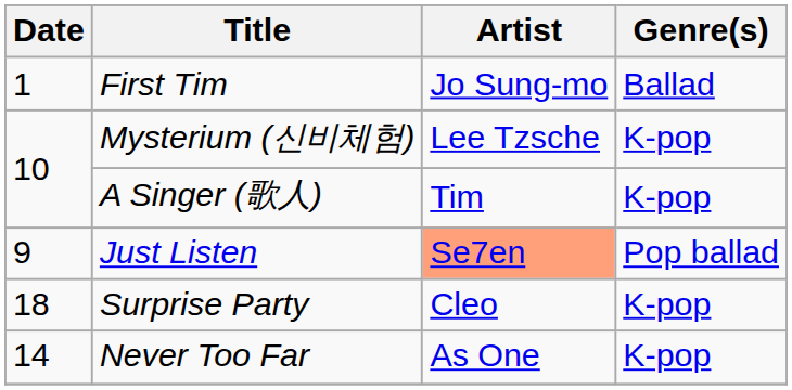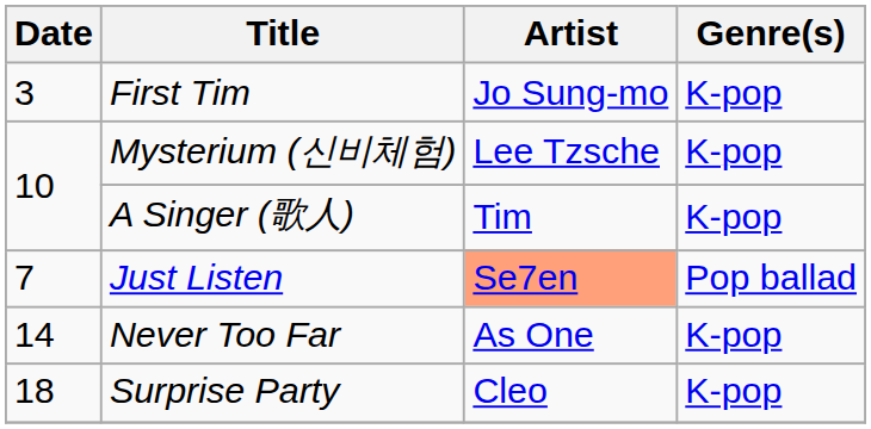 <table class="wikitable" style="text-align: left;">
 <tr>
 <th>Date</th>
 <th>Title</th>
 <th>Artist</th>
 <th>Genre(s)</th>
 </tr>
 <tr>
-<td>1</td>
+<td>3</td>
 <td><em>First Tim</em></td>
 <td><a href='#'>Jo Sung-mo</a></td>
-<td><a href='#'>Ballad</a></td>
+<td><a href='#'>K-pop</a></td>
 </tr>
 <tr>
 <td rowspan="2">10</td>
 <td><em>Mysterium (신비체험)</em></td>
 <td><a href='#'>Lee Tzsche</a></td>
 <td><a href='#'>K-pop</a></td>
 </tr>
 <tr>
 <td><em>A Singer (歌人)</em></td>
 <td><a href='#'>Tim</a></td>
 <td><a href='#'>K-pop</a></td>
 </tr>
 <tr>
-<td rowspan="1">9</td>
+<td rowspan="1">7</td>
 <td><em><a href='#'>Just Listen</a></em></td>
 <td style="background: lightsalmon;"><a href='#'>Se7en</a></td>
 <td><a href='#'>Pop ballad</a></td>
+</tr>
+<tr>
+<td>14</td>
+<td><em>Never Too Far</em></td>
+<td><a href='#'>As One</a></td>
+<td><a href='#'>K-pop</a></td>
 </tr>
 <tr>
 <td rowspan="1">18</td>
 <td><em>Surprise Party</em></td>
 <td><a href='#'>Cleo</a></td>
 <td><a href='#'>K-pop</a></td>
 </tr>
 <tr>
-<td>14</td>
-<td><em>Never Too Far</em></td>
-<td><a href='#'>As One</a></td>
-<td><a href='#'>K-pop</a></td>
-</tr>
-<tr>
 </tr>
 </table>
